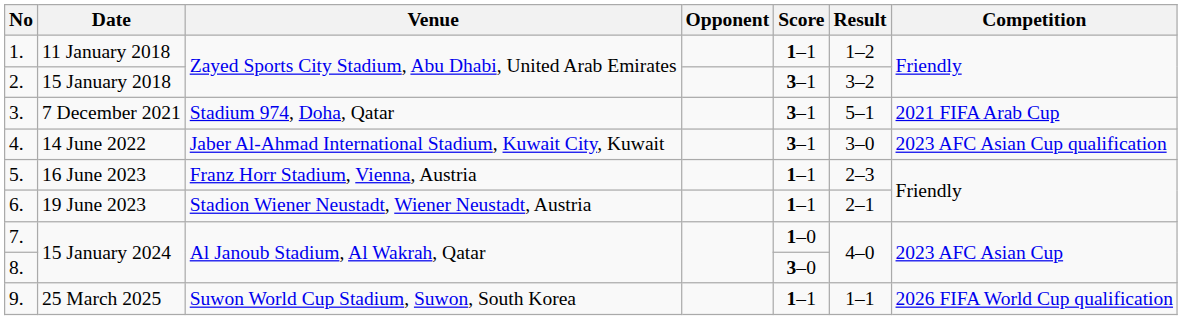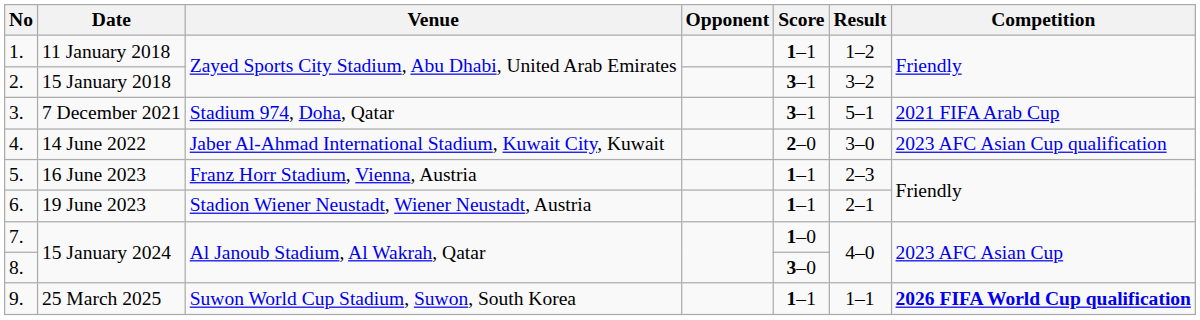 <table class="wikitable" style="font-size:100%;">
 <tr>
 <th>No</th>
 <th>Date</th>
 <th>Venue</th>
 <th>Opponent</th>
 <th>Score</th>
 <th>Result</th>
 <th>Competition</th>
 </tr>
 <tr>
 <td>1.</td>
 <td>11 January 2018</td>
 <td rowspan=2><a href='#'>Zayed Sports City Stadium</a>, <a href='#'>Abu Dhabi</a>, United Arab Emirates</td>
 <td></td>
 <td align=center><strong>1</strong>–1</td>
 <td align=center>1–2</td>
 <td rowspan=2><a href='#'>Friendly</a></td>
 </tr>
 <tr>
 <td>2.</td>
 <td>15 January 2018</td>
 <td></td>
 <td align=center><strong>3</strong>–1</td>
 <td align=center>3–2</td>
 </tr>
 <tr>
 <td>3.</td>
 <td>7 December 2021</td>
 <td><a href='#'>Stadium 974</a>, <a href='#'>Doha</a>, Qatar</td>
 <td></td>
 <td align=center><strong>3</strong>–1</td>
 <td align=center>5–1</td>
 <td><a href='#'>2021 FIFA Arab Cup</a></td>
 </tr>
 <tr>
 <td>4.</td>
 <td>14 June 2022</td>
 <td><a href='#'>Jaber Al-Ahmad International Stadium</a>, <a href='#'>Kuwait City</a>, Kuwait</td>
 <td></td>
-<td align=center><strong>3</strong>–1</td>
+<td align=center><strong>2</strong>–0</td>
 <td align=center>3–0</td>
 <td><a href='#'>2023 AFC Asian Cup qualification</a></td>
 </tr>
 <tr>
 <td>5.</td>
 <td>16 June 2023</td>
 <td><a href='#'>Franz Horr Stadium</a>, <a href='#'>Vienna</a>, Austria</td>
 <td></td>
 <td align=center><strong>1</strong>–1</td>
 <td align=center>2–3</td>
 <td rowspan=2>Friendly</td>
 </tr>
 <tr>
 <td>6.</td>
 <td>19 June 2023</td>
 <td><a href='#'>Stadion Wiener Neustadt</a>, <a href='#'>Wiener Neustadt</a>, Austria</td>
 <td></td>
 <td align=center><strong>1</strong>–1</td>
 <td align=center>2–1</td>
 </tr>
 <tr>
 <td>7.</td>
 <td rowspan=2>15 January 2024</td>
 <td rowspan=2><a href='#'>Al Janoub Stadium</a>, <a href='#'>Al Wakrah</a>, Qatar</td>
 <td rowspan=2></td>
 <td align=center><strong>1</strong>–0</td>
 <td rowspan=2 align=center>4–0</td>
 <td rowspan=2><a href='#'>2023 AFC Asian Cup</a></td>
 </tr>
 <tr>
 <td>8.</td>
 <td align=center><strong>3</strong>–0</td>
 </tr>
 <tr>
 <td>9.</td>
 <td>25 March 2025</td>
 <td><a href='#'>Suwon World Cup Stadium</a>, <a href='#'>Suwon</a>, South Korea</td>
 <td></td>
 <td align="center"><strong>1</strong>–1</td>
 <td align="center">1–1</td>
-<td><a href='#'>2026 FIFA World Cup qualification</a></td>
+<td><strong><a href='#'>2026 FIFA World Cup qualification</a></strong></td>
 </tr>
 </table>
